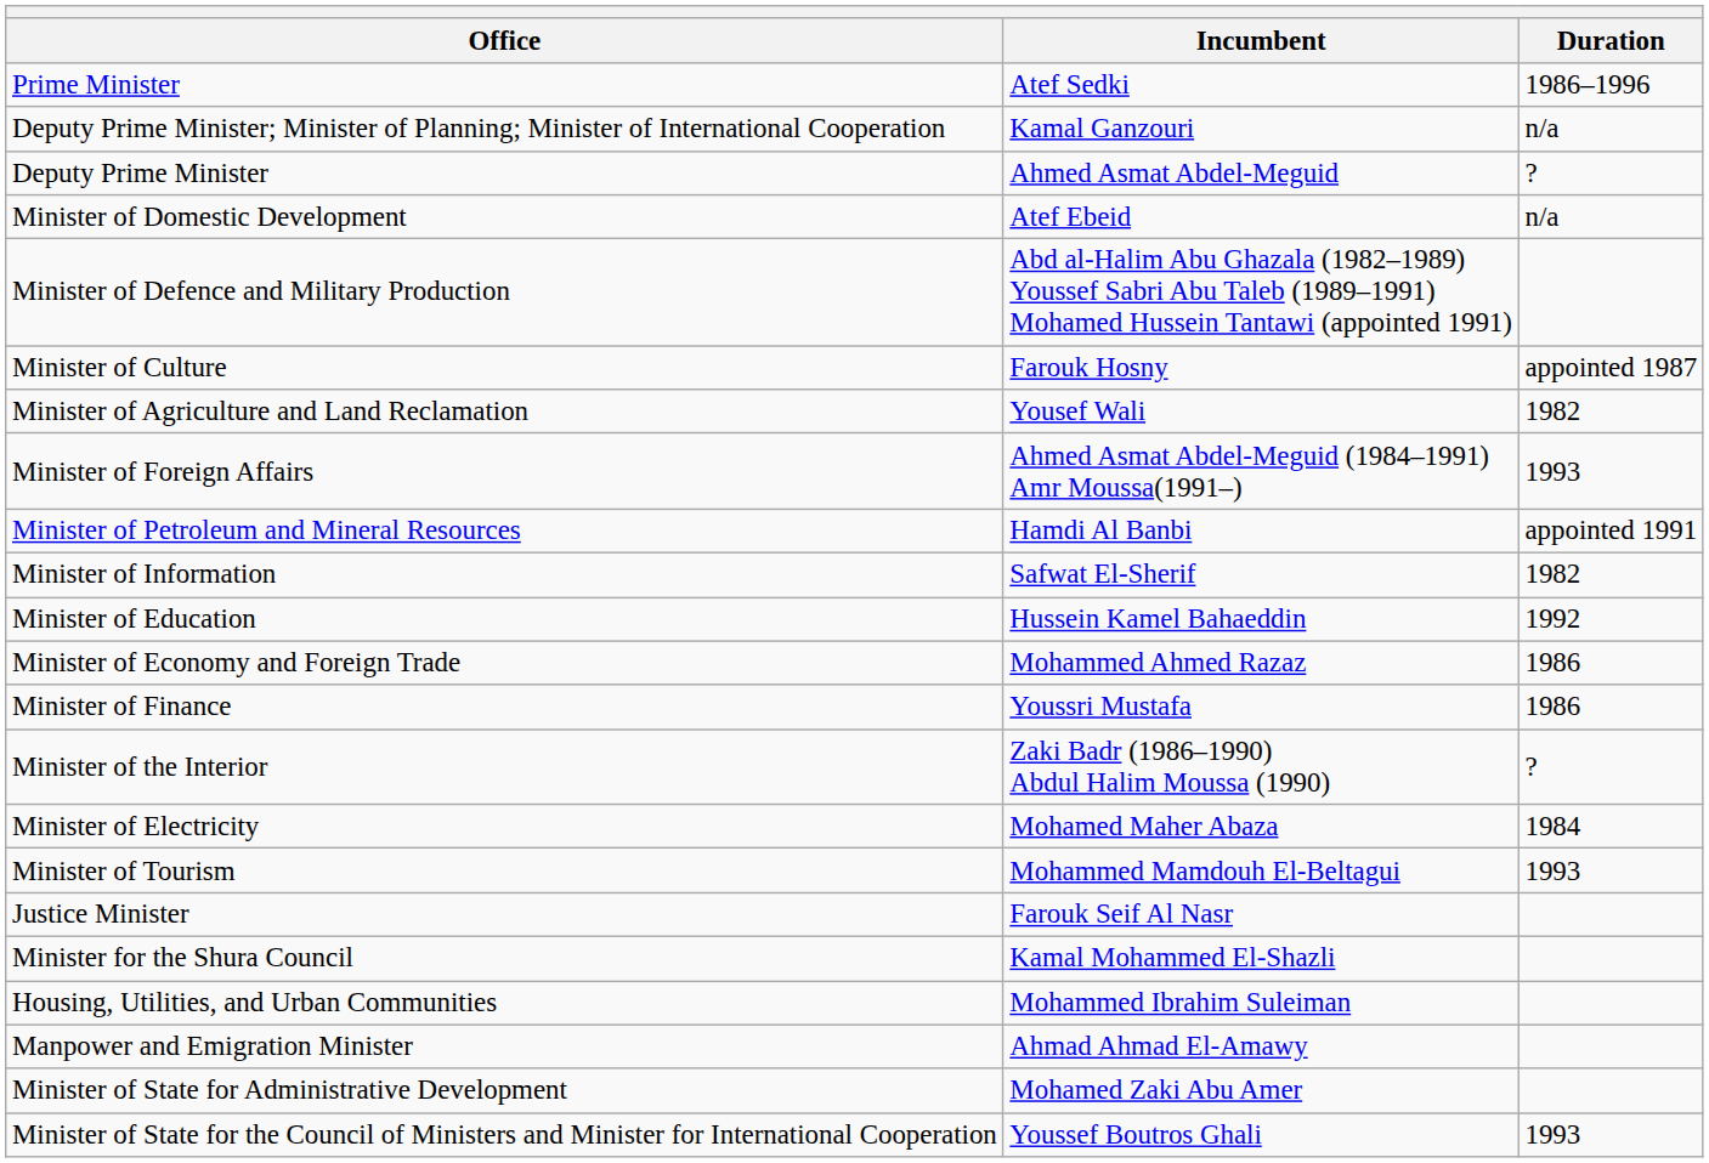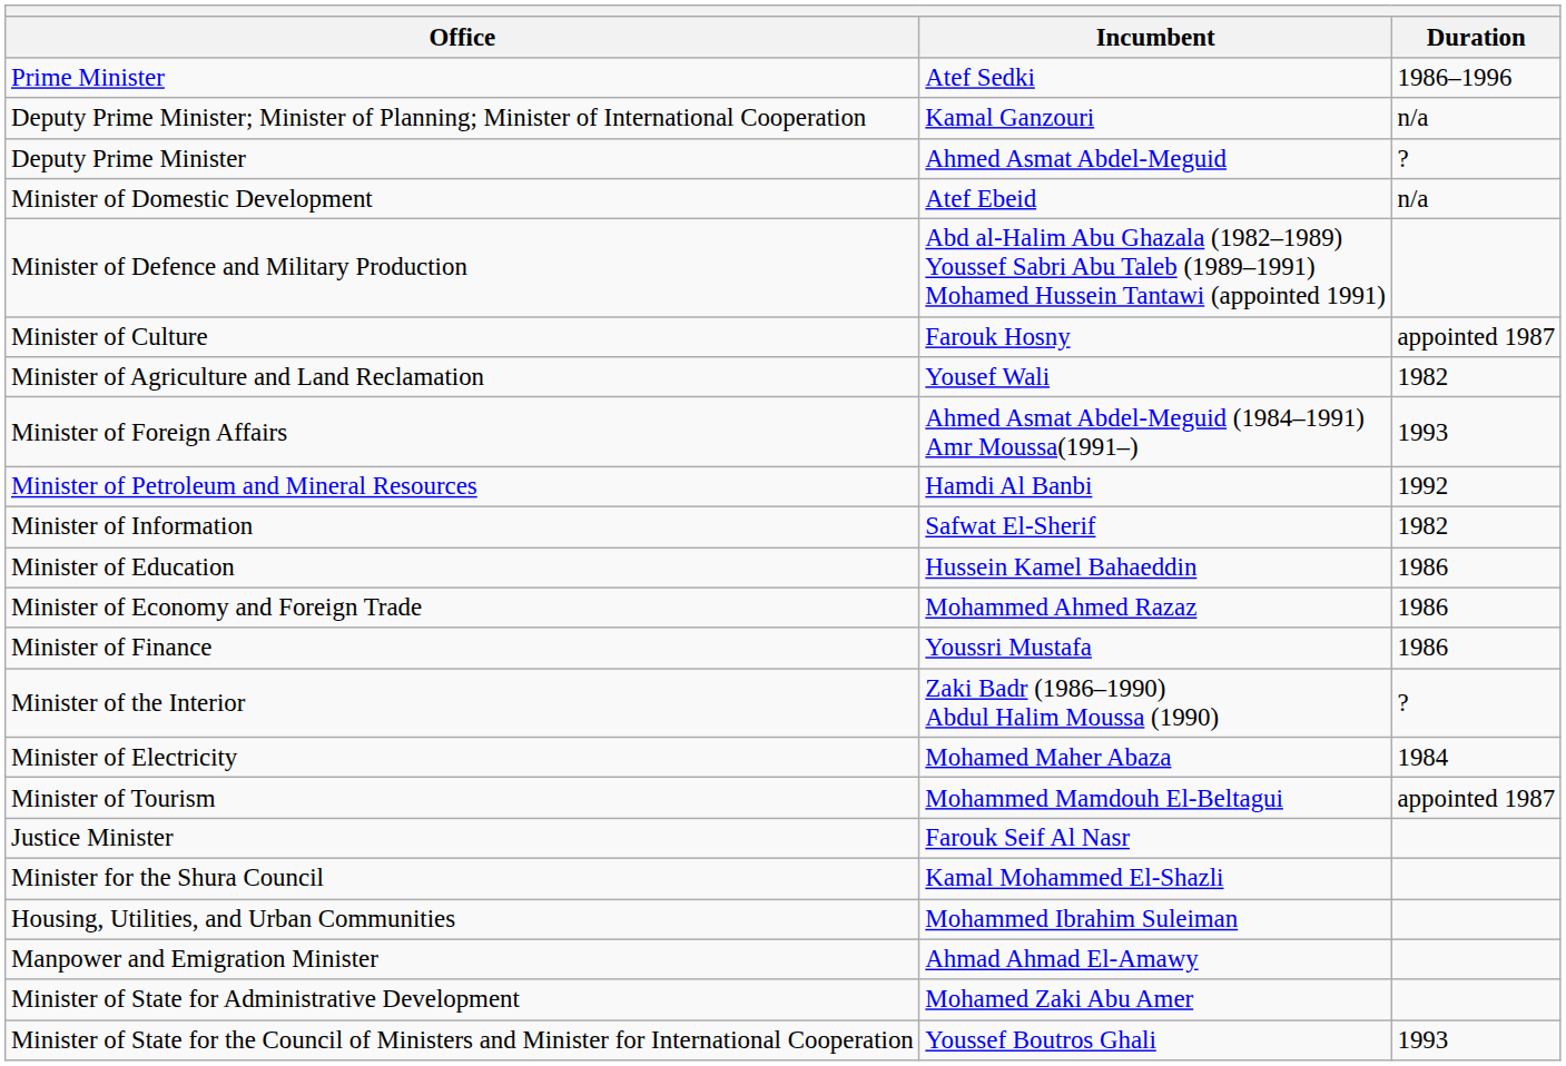 <table class="wikitable collapsible">
 <tr>
 <th colspan="4" width=700></th>
 </tr>
 <tr>
 <th>Office</th>
 <th>Incumbent</th>
 <th>Duration</th>
 </tr>
 <tr>
 <td><a href='#'>Prime Minister</a></td>
 <td><a href='#'>Atef Sedki</a></td>
 <td>1986–1996</td>
 </tr>
 <tr>
 <td>Deputy Prime Minister; Minister of Planning; Minister of International Cooperation</td>
 <td><a href='#'>Kamal Ganzouri</a></td>
 <td>n/a</td>
 </tr>
 <tr>
 <td>Deputy Prime Minister</td>
 <td><a href='#'>Ahmed Asmat Abdel-Meguid</a></td>
 <td>?</td>
 </tr>
 <tr>
 <td>Minister of Domestic Development</td>
 <td><a href='#'>Atef Ebeid</a></td>
 <td>n/a</td>
 </tr>
 <tr>
 <td>Minister of Defence and Military Production</td>
 <td><a href='#'>Abd al-Halim Abu Ghazala</a> (1982–1989)<br><a href='#'>Youssef Sabri Abu Taleb</a> (1989–1991)<br><a href='#'>Mohamed Hussein Tantawi</a> (appointed 1991)</td>
 <td></td>
 </tr>
 <tr>
 <td>Minister of Culture</td>
 <td><a href='#'>Farouk Hosny</a></td>
 <td>appointed 1987</td>
 </tr>
 <tr>
 <td>Minister of Agriculture and Land Reclamation</td>
 <td><a href='#'>Yousef Wali</a></td>
 <td>1982</td>
 </tr>
 <tr>
 <td>Minister of Foreign Affairs</td>
 <td><a href='#'>Ahmed Asmat Abdel-Meguid</a> (1984–1991)<br><a href='#'>Amr Moussa</a>(1991–)</td>
 <td>1993</td>
 </tr>
 <tr>
 <td><a href='#'>Minister of Petroleum and Mineral Resources</a></td>
 <td><a href='#'>Hamdi Al Banbi</a></td>
-<td>appointed 1991</td>
+<td>1992</td>
 </tr>
 <tr>
 <td>Minister of Information</td>
 <td><a href='#'>Safwat El-Sherif</a></td>
 <td>1982</td>
 </tr>
 <tr>
 <td>Minister of Education</td>
 <td><a href='#'>Hussein Kamel Bahaeddin</a></td>
-<td>1992</td>
+<td>1986</td>
 </tr>
 <tr>
 <td>Minister of Economy and Foreign Trade</td>
 <td><a href='#'>Mohammed Ahmed Razaz</a></td>
 <td>1986</td>
 </tr>
 <tr>
 <td>Minister of Finance</td>
 <td><a href='#'>Youssri Mustafa</a></td>
 <td>1986</td>
 </tr>
 <tr>
 <td>Minister of the Interior</td>
 <td><a href='#'>Zaki Badr</a> (1986–1990)<br> <a href='#'>Abdul Halim Moussa</a> (1990)</td>
 <td>?</td>
 </tr>
 <tr>
 <td>Minister of Electricity</td>
 <td><a href='#'>Mohamed Maher Abaza</a></td>
 <td>1984</td>
 </tr>
 <tr>
 <td>Minister of Tourism</td>
 <td><a href='#'>Mohammed Mamdouh El-Beltagui</a></td>
-<td>1993</td>
+<td>appointed 1987</td>
 </tr>
 <tr>
 <td>Justice Minister</td>
 <td><a href='#'>Farouk Seif Al Nasr</a></td>
 <td></td>
 </tr>
 <tr>
 <td>Minister for the Shura Council</td>
 <td><a href='#'>Kamal Mohammed El-Shazli</a></td>
 <td></td>
 </tr>
 <tr>
 <td>Housing, Utilities, and Urban Communities</td>
 <td><a href='#'>Mohammed Ibrahim Suleiman</a></td>
 <td></td>
 </tr>
 <tr>
 <td>Manpower and Emigration Minister</td>
 <td><a href='#'>Ahmad Ahmad El-Amawy</a></td>
 <td></td>
 </tr>
 <tr>
 <td>Minister of State for Administrative Development</td>
 <td><a href='#'>Mohamed Zaki Abu Amer</a></td>
 <td></td>
 </tr>
 <tr>
 <td>Minister of State for the Council of Ministers and Minister for International Cooperation</td>
 <td><a href='#'>Youssef Boutros Ghali</a></td>
 <td>1993</td>
 </tr>
 </table>
